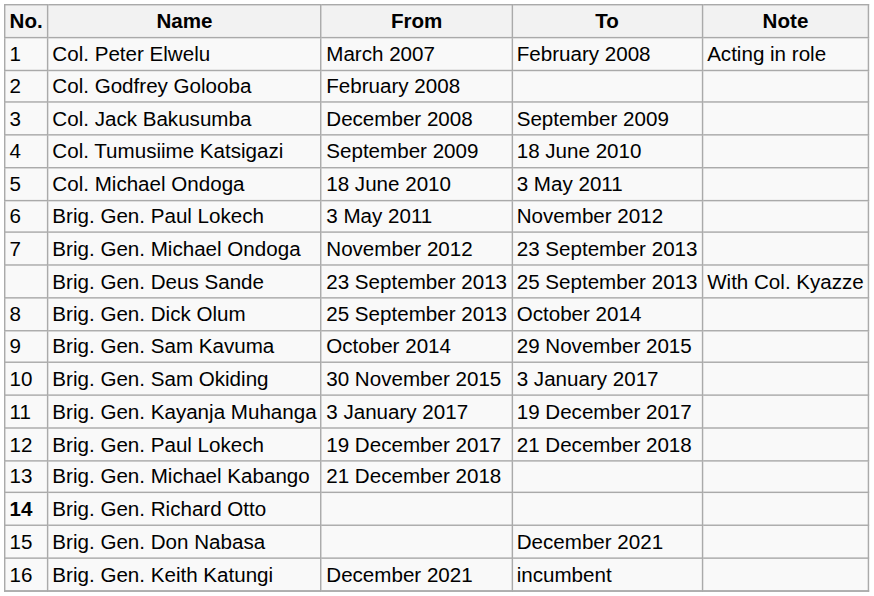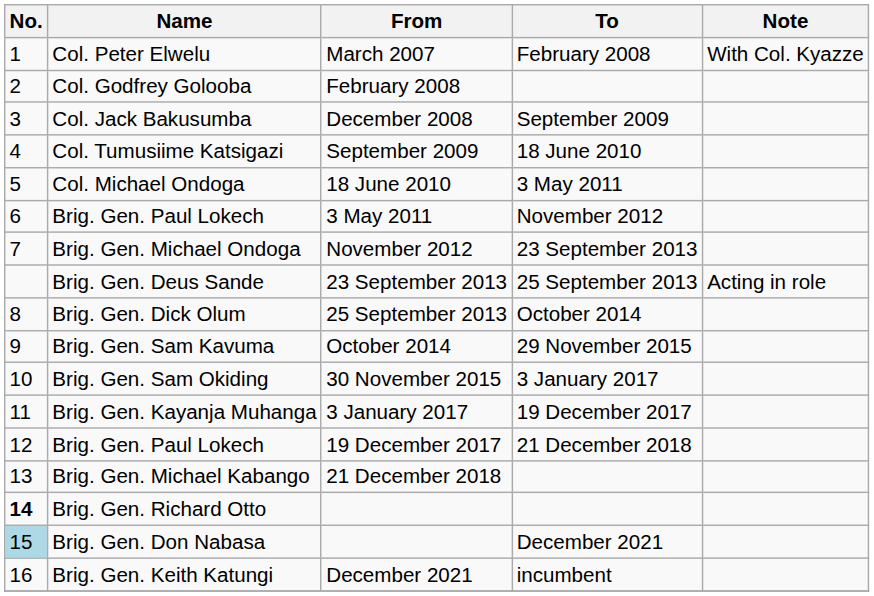 <table class="wikitable" style="font-size:90%; text-align:left;">
 <tr>
 <th>No.</th>
 <th>Name</th>
 <th>From</th>
 <th>To</th>
 <th>Note</th>
 </tr>
 <tr>
 <td>1</td>
 <td>Col. Peter Elwelu</td>
 <td>March 2007</td>
 <td>February 2008</td>
-<td>Acting in role</td>
+<td>With Col. Kyazze</td>
 </tr>
 <tr>
 <td>2</td>
 <td>Col. Godfrey Golooba</td>
 <td>February 2008</td>
 <td></td>
 <td></td>
 </tr>
 <tr>
 <td>3</td>
 <td>Col. Jack Bakusumba</td>
 <td>December 2008</td>
 <td>September 2009</td>
 <td></td>
 </tr>
 <tr>
 <td>4</td>
 <td>Col. Tumusiime Katsigazi</td>
 <td>September 2009</td>
 <td>18 June 2010</td>
 <td></td>
 </tr>
 <tr>
 <td>5</td>
 <td>Col. Michael Ondoga</td>
 <td>18 June 2010</td>
 <td>3 May 2011</td>
 <td></td>
 </tr>
 <tr>
 <td>6</td>
 <td>Brig. Gen. Paul Lokech</td>
 <td>3 May 2011</td>
 <td>November 2012</td>
 <td></td>
 </tr>
 <tr>
 <td>7</td>
 <td>Brig. Gen. Michael Ondoga</td>
 <td>November 2012</td>
 <td>23 September 2013</td>
 <td></td>
 </tr>
 <tr>
 <td></td>
 <td>Brig. Gen. Deus Sande</td>
 <td>23 September 2013</td>
 <td>25 September 2013</td>
-<td>With Col. Kyazze</td>
+<td>Acting in role</td>
 </tr>
 <tr>
 <td>8</td>
 <td>Brig. Gen. Dick Olum</td>
 <td>25 September 2013</td>
 <td>October 2014</td>
 <td></td>
 </tr>
 <tr>
 <td>9</td>
 <td>Brig. Gen. Sam Kavuma</td>
 <td>October 2014</td>
 <td>29 November 2015</td>
 <td></td>
 </tr>
 <tr>
 <td>10</td>
 <td>Brig. Gen. Sam Okiding</td>
 <td>30 November 2015</td>
 <td>3 January 2017</td>
 <td></td>
 </tr>
 <tr>
 <td>11</td>
 <td>Brig. Gen. Kayanja Muhanga</td>
 <td>3 January 2017</td>
 <td>19 December 2017</td>
 <td></td>
 </tr>
 <tr>
 <td>12</td>
 <td>Brig. Gen. Paul Lokech</td>
 <td>19 December 2017</td>
 <td>21 December 2018</td>
 <td></td>
 </tr>
 <tr>
 <td>13</td>
 <td>Brig. Gen. Michael Kabango</td>
 <td>21 December 2018</td>
 <td></td>
 <td></td>
 </tr>
 <tr>
 <td><strong>14</strong></td>
 <td>Brig. Gen. Richard Otto</td>
 <td></td>
 <td></td>
 <td></td>
 </tr>
 <tr>
-<td>15</td>
+<td style="background: lightblue;">15</td>
 <td>Brig. Gen. Don Nabasa</td>
 <td></td>
 <td>December 2021</td>
 <td></td>
 </tr>
 <tr>
 <td>16</td>
 <td>Brig. Gen. Keith Katungi</td>
 <td>December 2021</td>
 <td>incumbent</td>
 <td></td>
 </tr>
 <tr>
 </tr>
 </table>
